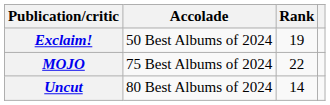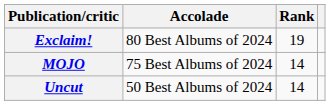 <table class="wikitable sortable plainrowheaders">
 <tr>
 <th scope="col">Publication/critic</th>
 <th scope="col">Accolade</th>
 <th scope="col">Rank</th>
 <th scope="col" class="unsortable"></th>
 </tr>
 <tr>
 <th scope="row"><em><a href='#'>Exclaim!</a></em></th>
-<td>50 Best Albums of 2024</td>
+<td>80 Best Albums of 2024</td>
 <td style="text-align: center;">19</td>
 <td style="text-align: center;"></td>
 </tr>
 <tr>
 <th scope="row"><em><a href='#'>MOJO</a></em></th>
 <td>75 Best Albums of 2024</td>
-<td style="text-align: center;">22</td>
+<td style="text-align: center;">14</td>
 <td style="text-align: center;"></td>
 </tr>
 <tr>
 <th scope="row"><em><a href='#'>Uncut</a></em></th>
-<td>80 Best Albums of 2024</td>
+<td>50 Best Albums of 2024</td>
 <td style="text-align: center;">14</td>
 <td style="text-align: center;"></td>
 </tr>
 </table>
